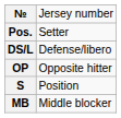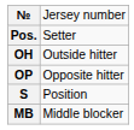 <table class="wikitable" style="font-size:90%; float:right">
 <tr>
 <th>№</th>
 <td>Jersey number</td>
 </tr>
 <tr>
 <th>Pos.</th>
 <td>Setter</td>
 </tr>
 <tr>
-<th>DS/L</th>
-<td>Defense/libero</td>
+<th>OH</th>
+<td>Outside hitter</td>
 </tr>
 <tr>
 <th>OP</th>
 <td>Opposite hitter</td>
 </tr>
 <tr>
 <th>S</th>
 <td>Position</td>
 </tr>
 <tr>
 <th>MB</th>
 <td>Middle blocker</td>
 </tr>
 </table>
